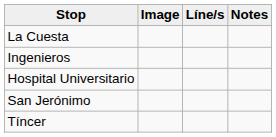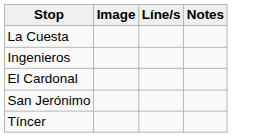 <table class="wikitable">
 <tr>
 <th style="background:#efefef;">Stop</th>
 <th style="background:#efefef;">Image</th>
 <th style="background:#efefef;">Líne/s</th>
 <th style="background:#efefef;">Notes</th>
 </tr>
 <tr>
 <td align="left">La Cuesta</td>
 <td align="center"></td>
 <td align="center"></td>
 <td align="center"></td>
 </tr>
 <tr>
 <td align="left">Ingenieros</td>
 <td align="center"></td>
 <td align="center"></td>
 <td align="center"></td>
 </tr>
 <tr>
-<td align="left">Hospital Universitario</td>
+<td align="left">El Cardonal</td>
 <td align="center"></td>
 <td align="center"> </td>
 <td align="center"></td>
 </tr>
 <tr>
 <td align="left">San Jerónimo</td>
 <td align="center"></td>
 <td align="center"></td>
 <td align="center"></td>
 </tr>
 <tr>
 <td align="left">Tíncer</td>
 <td align="center"></td>
 <td align="center"></td>
 <td align="center"></td>
 </tr>
 </table>
